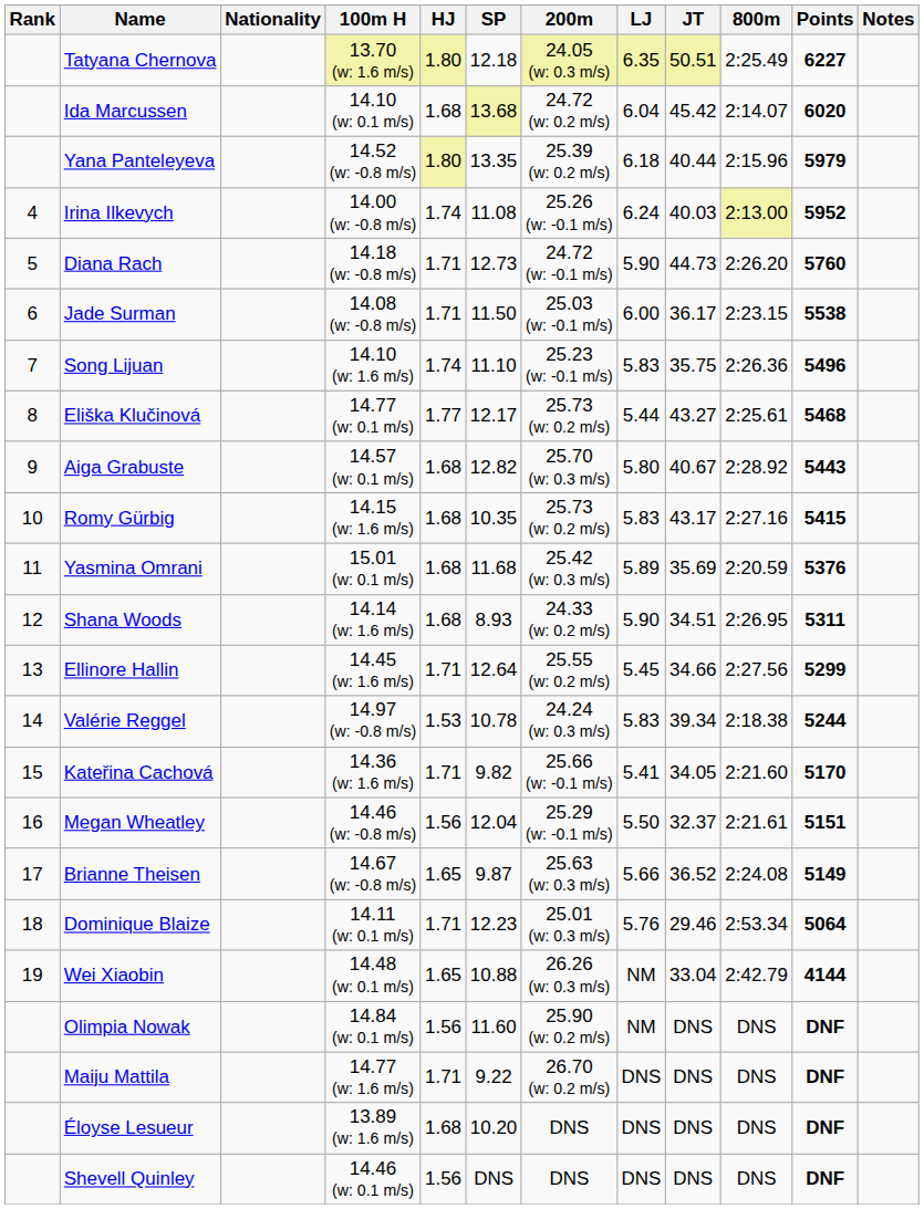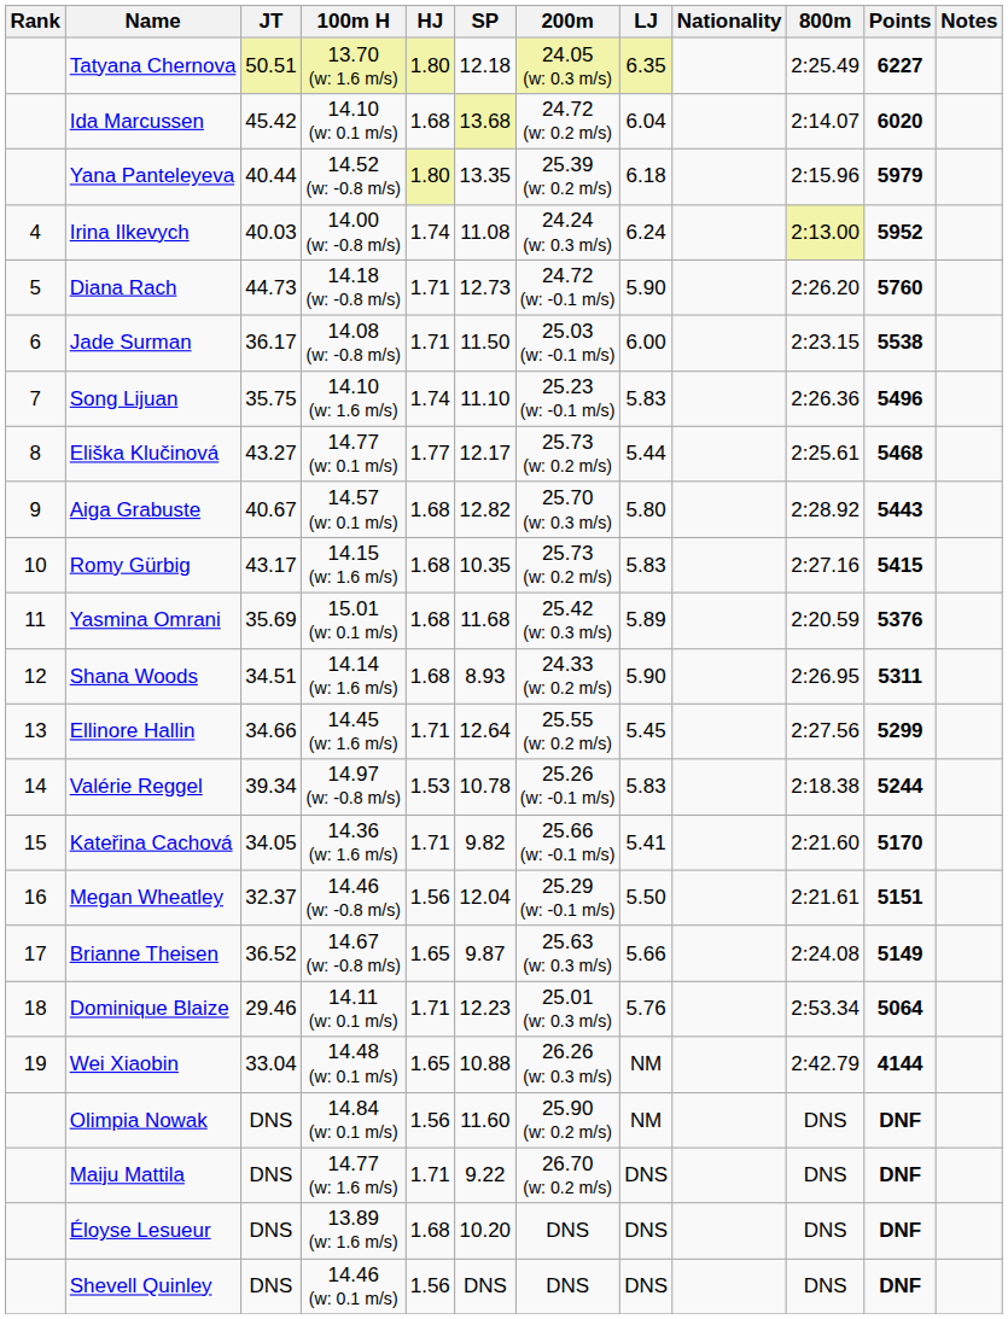 <table class="wikitable sortable" style="text-align:center">
 <tr>
 <th>Rank</th>
 <th>Name</th>
-<th>Nationality</th>
+<th>JT</th>
 <th>100m H</th>
 <th>HJ</th>
 <th>SP</th>
 <th>200m</th>
 <th>LJ</th>
-<th>JT</th>
+<th>Nationality</th>
 <th>800m</th>
 <th>Points</th>
 <th>Notes</th>
 </tr>
 <tr>
 <td></td>
 <td align=left><a href='#'>Tatyana Chernova</a></td>
-<td align=left></td>
+<td bgcolor=#F2F5A9>50.51</td>
 <td bgcolor=#F2F5A9>13.70<br><small>(w: 1.6 m/s)</small></td>
 <td bgcolor=#F2F5A9>1.80</td>
 <td>12.18</td>
 <td bgcolor=#F2F5A9>24.05<br><small>(w: 0.3 m/s)</small></td>
 <td bgcolor=#F2F5A9>6.35</td>
-<td bgcolor=#F2F5A9>50.51</td>
+<td align=left></td>
 <td>2:25.49</td>
 <td><strong>6227</strong></td>
 <td></td>
 </tr>
 <tr>
 <td></td>
 <td align=left><a href='#'>Ida Marcussen</a></td>
-<td align=left></td>
+<td>45.42</td>
 <td>14.10<br><small>(w: 0.1 m/s)</small></td>
 <td>1.68</td>
 <td bgcolor=#F2F5A9>13.68</td>
 <td>24.72<br><small>(w: 0.2 m/s)</small></td>
 <td>6.04</td>
-<td>45.42</td>
+<td align=left></td>
 <td>2:14.07</td>
 <td><strong>6020</strong></td>
 <td></td>
 </tr>
 <tr>
 <td></td>
 <td align=left><a href='#'>Yana Panteleyeva</a></td>
-<td align=left></td>
+<td>40.44</td>
 <td>14.52<br><small>(w: -0.8 m/s)</small></td>
 <td bgcolor=#F2F5A9>1.80</td>
 <td>13.35</td>
 <td>25.39<br><small>(w: 0.2 m/s)</small></td>
 <td>6.18</td>
-<td>40.44</td>
+<td align=left></td>
 <td>2:15.96</td>
 <td><strong>5979</strong></td>
 <td></td>
 </tr>
 <tr>
 <td>4</td>
 <td align=left><a href='#'>Irina Ilkevych</a></td>
-<td align=left></td>
+<td>40.03</td>
 <td>14.00<br><small>(w: -0.8 m/s)</small></td>
 <td>1.74</td>
 <td>11.08</td>
-<td>25.26<br><small>(w: -0.1 m/s)</small></td>
+<td>24.24<br><small>(w: 0.3 m/s)</small></td>
 <td>6.24</td>
-<td>40.03</td>
+<td align=left></td>
 <td bgcolor=#F2F5A9>2:13.00</td>
 <td><strong>5952</strong></td>
 <td></td>
 </tr>
 <tr>
 <td>5</td>
 <td align=left><a href='#'>Diana Rach</a></td>
-<td align=left></td>
+<td>44.73</td>
 <td>14.18<br><small>(w: -0.8 m/s)</small></td>
 <td>1.71</td>
 <td>12.73</td>
 <td>24.72<br><small>(w: -0.1 m/s)</small></td>
 <td>5.90</td>
-<td>44.73</td>
+<td align=left></td>
 <td>2:26.20</td>
 <td><strong>5760</strong></td>
 <td></td>
 </tr>
 <tr>
 <td>6</td>
 <td align=left><a href='#'>Jade Surman</a></td>
-<td align=left></td>
+<td>36.17</td>
 <td>14.08<br><small>(w: -0.8 m/s)</small></td>
 <td>1.71</td>
 <td>11.50</td>
 <td>25.03<br><small>(w: -0.1 m/s)</small></td>
 <td>6.00</td>
-<td>36.17</td>
+<td align=left></td>
 <td>2:23.15</td>
 <td><strong>5538</strong></td>
 <td></td>
 </tr>
 <tr>
 <td>7</td>
 <td align=left><a href='#'>Song Lijuan</a></td>
-<td align=left></td>
+<td>35.75</td>
 <td>14.10<br><small>(w: 1.6 m/s)</small></td>
 <td>1.74</td>
 <td>11.10</td>
 <td>25.23<br><small>(w: -0.1 m/s)</small></td>
 <td>5.83</td>
-<td>35.75</td>
+<td align=left></td>
 <td>2:26.36</td>
 <td><strong>5496</strong></td>
 <td></td>
 </tr>
 <tr>
 <td>8</td>
 <td align=left><a href='#'>Eliška Klučinová</a></td>
-<td align=left></td>
+<td>43.27</td>
 <td>14.77<br><small>(w: 0.1 m/s)</small></td>
 <td>1.77</td>
 <td>12.17</td>
 <td>25.73<br><small>(w: 0.2 m/s)</small></td>
 <td>5.44</td>
-<td>43.27</td>
+<td align=left></td>
 <td>2:25.61</td>
 <td><strong>5468</strong></td>
 <td></td>
 </tr>
 <tr>
 <td>9</td>
 <td align=left><a href='#'>Aiga Grabuste</a></td>
-<td align=left></td>
+<td>40.67</td>
 <td>14.57<br><small>(w: 0.1 m/s)</small></td>
 <td>1.68</td>
 <td>12.82</td>
 <td>25.70<br><small>(w: 0.3 m/s)</small></td>
 <td>5.80</td>
-<td>40.67</td>
+<td align=left></td>
 <td>2:28.92</td>
 <td><strong>5443</strong></td>
 <td></td>
 </tr>
 <tr>
 <td>10</td>
 <td align=left><a href='#'>Romy Gürbig</a></td>
-<td align=left></td>
+<td>43.17</td>
 <td>14.15<br><small>(w: 1.6 m/s)</small></td>
 <td>1.68</td>
 <td>10.35</td>
 <td>25.73<br><small>(w: 0.2 m/s)</small></td>
 <td>5.83</td>
-<td>43.17</td>
+<td align=left></td>
 <td>2:27.16</td>
 <td><strong>5415</strong></td>
 <td></td>
 </tr>
 <tr>
 <td>11</td>
 <td align=left><a href='#'>Yasmina Omrani</a></td>
-<td align=left></td>
+<td>35.69</td>
 <td>15.01<br><small>(w: 0.1 m/s)</small></td>
 <td>1.68</td>
 <td>11.68</td>
 <td>25.42<br><small>(w: 0.3 m/s)</small></td>
 <td>5.89</td>
-<td>35.69</td>
+<td align=left></td>
 <td>2:20.59</td>
 <td><strong>5376</strong></td>
 <td></td>
 </tr>
 <tr>
 <td>12</td>
 <td align=left><a href='#'>Shana Woods</a></td>
-<td align=left></td>
+<td>34.51</td>
 <td>14.14<br><small>(w: 1.6 m/s)</small></td>
 <td>1.68</td>
 <td>8.93</td>
 <td>24.33<br><small>(w: 0.2 m/s)</small></td>
 <td>5.90</td>
-<td>34.51</td>
+<td align=left></td>
 <td>2:26.95</td>
 <td><strong>5311</strong></td>
 <td></td>
 </tr>
 <tr>
 <td>13</td>
 <td align=left><a href='#'>Ellinore Hallin</a></td>
-<td align=left></td>
+<td>34.66</td>
 <td>14.45<br><small>(w: 1.6 m/s)</small></td>
 <td>1.71</td>
 <td>12.64</td>
 <td>25.55<br><small>(w: 0.2 m/s)</small></td>
 <td>5.45</td>
-<td>34.66</td>
+<td align=left></td>
 <td>2:27.56</td>
 <td><strong>5299</strong></td>
 <td></td>
 </tr>
 <tr>
 <td>14</td>
 <td align=left><a href='#'>Valérie Reggel</a></td>
-<td align=left></td>
+<td>39.34</td>
 <td>14.97<br><small>(w: -0.8 m/s)</small></td>
 <td>1.53</td>
 <td>10.78</td>
-<td>24.24<br><small>(w: 0.3 m/s)</small></td>
+<td>25.26<br><small>(w: -0.1 m/s)</small></td>
 <td>5.83</td>
-<td>39.34</td>
+<td align=left></td>
 <td>2:18.38</td>
 <td><strong>5244</strong></td>
 <td></td>
 </tr>
 <tr>
 <td>15</td>
 <td align=left><a href='#'>Kateřina Cachová</a></td>
-<td align=left></td>
+<td>34.05</td>
 <td>14.36<br><small>(w: 1.6 m/s)</small></td>
 <td>1.71</td>
 <td>9.82</td>
 <td>25.66<br><small>(w: -0.1 m/s)</small></td>
 <td>5.41</td>
-<td>34.05</td>
+<td align=left></td>
 <td>2:21.60</td>
 <td><strong>5170</strong></td>
 <td></td>
 </tr>
 <tr>
 <td>16</td>
 <td align=left><a href='#'>Megan Wheatley</a></td>
-<td align=left></td>
+<td>32.37</td>
 <td>14.46<br><small>(w: -0.8 m/s)</small></td>
 <td>1.56</td>
 <td>12.04</td>
 <td>25.29<br><small>(w: -0.1 m/s)</small></td>
 <td>5.50</td>
-<td>32.37</td>
+<td align=left></td>
 <td>2:21.61</td>
 <td><strong>5151</strong></td>
 <td></td>
 </tr>
 <tr>
 <td>17</td>
 <td align=left><a href='#'>Brianne Theisen</a></td>
-<td align=left></td>
+<td>36.52</td>
 <td>14.67<br><small>(w: -0.8 m/s)</small></td>
 <td>1.65</td>
 <td>9.87</td>
 <td>25.63<br><small>(w: 0.3 m/s)</small></td>
 <td>5.66</td>
-<td>36.52</td>
+<td align=left></td>
 <td>2:24.08</td>
 <td><strong>5149</strong></td>
 <td></td>
 </tr>
 <tr>
 <td>18</td>
 <td align=left><a href='#'>Dominique Blaize</a></td>
-<td align=left></td>
+<td>29.46</td>
 <td>14.11<br><small>(w: 0.1 m/s)</small></td>
 <td>1.71</td>
 <td>12.23</td>
 <td>25.01<br><small>(w: 0.3 m/s)</small></td>
 <td>5.76</td>
-<td>29.46</td>
+<td align=left></td>
 <td>2:53.34</td>
 <td><strong>5064</strong></td>
 <td></td>
 </tr>
 <tr>
 <td>19</td>
 <td align=left><a href='#'>Wei Xiaobin</a></td>
-<td align=left></td>
+<td>33.04</td>
 <td>14.48<br><small>(w: 0.1 m/s)</small></td>
 <td>1.65</td>
 <td>10.88</td>
 <td>26.26<br><small>(w: 0.3 m/s)</small></td>
 <td>NM</td>
-<td>33.04</td>
+<td align=left></td>
 <td>2:42.79</td>
 <td><strong>4144</strong></td>
 <td></td>
 </tr>
 <tr>
 <td></td>
 <td align=left><a href='#'>Olimpia Nowak</a></td>
-<td align=left></td>
+<td>DNS</td>
 <td>14.84<br><small>(w: 0.1 m/s)</small></td>
 <td>1.56</td>
 <td>11.60</td>
 <td>25.90<br><small>(w: 0.2 m/s)</small></td>
 <td>NM</td>
-<td>DNS</td>
+<td align=left></td>
 <td>DNS</td>
 <td><strong>DNF</strong></td>
 <td></td>
 </tr>
 <tr>
 <td></td>
 <td align=left><a href='#'>Maiju Mattila</a></td>
-<td align=left></td>
+<td>DNS</td>
 <td>14.77<br><small>(w: 1.6 m/s)</small></td>
 <td>1.71</td>
 <td>9.22</td>
 <td>26.70<br><small>(w: 0.2 m/s)</small></td>
 <td>DNS</td>
-<td>DNS</td>
+<td align=left></td>
 <td>DNS</td>
 <td><strong>DNF</strong></td>
 <td></td>
 </tr>
 <tr>
 <td></td>
 <td align=left><a href='#'>Éloyse Lesueur</a></td>
-<td align=left></td>
+<td>DNS</td>
 <td>13.89<br><small>(w: 1.6 m/s)</small></td>
 <td>1.68</td>
 <td>10.20</td>
 <td>DNS</td>
 <td>DNS</td>
-<td>DNS</td>
+<td align=left></td>
 <td>DNS</td>
 <td><strong>DNF</strong></td>
 <td></td>
 </tr>
 <tr>
 <td></td>
 <td align=left><a href='#'>Shevell Quinley</a></td>
-<td align=left></td>
+<td>DNS</td>
 <td>14.46<br><small>(w: 0.1 m/s)</small></td>
 <td>1.56</td>
 <td>DNS</td>
 <td>DNS</td>
 <td>DNS</td>
-<td>DNS</td>
+<td align=left></td>
 <td>DNS</td>
 <td><strong>DNF</strong></td>
 <td></td>
 </tr>
 </table>
